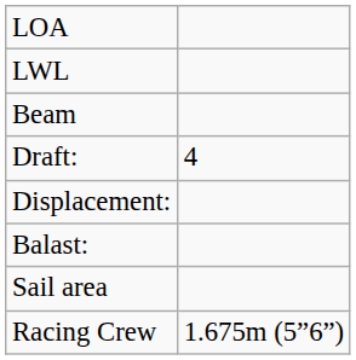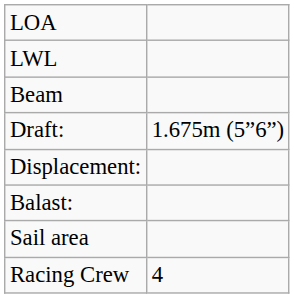 <table class="wikitable">
 <tr>
 <td>LOA</td>
 <td></td>
 </tr>
 <tr>
 <td>LWL</td>
 <td></td>
 </tr>
 <tr>
 <td>Beam</td>
 <td></td>
 </tr>
 <tr>
 <td>Draft:</td>
-<td>4</td>
+<td>1.675m (5”6”)</td>
 </tr>
 <tr>
 <td>Displacement:</td>
 <td></td>
 </tr>
 <tr>
 <td>Balast:</td>
 <td></td>
 </tr>
 <tr>
 <td>Sail area</td>
 <td></td>
 </tr>
 <tr>
 <td>Racing Crew</td>
-<td>1.675m (5”6”)</td>
+<td>4</td>
 </tr>
 </table>
